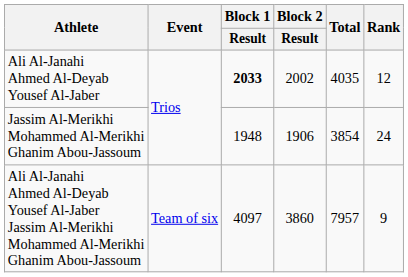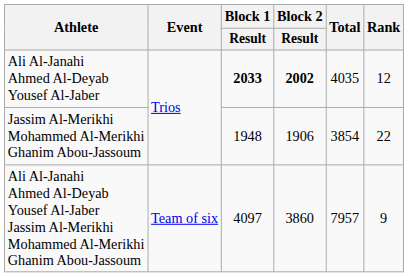 <table class=wikitable style=font-size:90%;text-align:center>
 <tr>
 <th rowspan="2">Athlete</th>
 <th rowspan="2">Event</th>
 <th>Block 1</th>
 <th>Block 2</th>
 <th rowspan="2">Total</th>
 <th rowspan="2">Rank</th>
 </tr>
 <tr style="font-size:95%">
 <th>Result</th>
 <th>Result</th>
 </tr>
 <tr>
 <td align=left>Ali Al-Janahi<br>Ahmed Al-Deyab<br>Yousef Al-Jaber</td>
 <td align=left rowspan=2><a href='#'>Trios</a></td>
 <td><strong>2033</strong></td>
-<td>2002</td>
+<td><strong>2002</strong></td>
 <td>4035</td>
 <td>12</td>
 </tr>
 <tr>
 <td align=left>Jassim Al-Merikhi<br>Mohammed Al-Merikhi<br>Ghanim Abou-Jassoum</td>
 <td>1948</td>
 <td>1906</td>
 <td>3854</td>
-<td>24</td>
+<td>22</td>
 </tr>
 <tr>
 <td align=left>Ali Al-Janahi<br>Ahmed Al-Deyab<br>Yousef Al-Jaber<br>Jassim Al-Merikhi<br>Mohammed Al-Merikhi<br>Ghanim Abou-Jassoum</td>
 <td align=left><a href='#'>Team of six</a></td>
 <td>4097</td>
 <td>3860</td>
 <td>7957</td>
 <td>9</td>
 </tr>
 </table>
